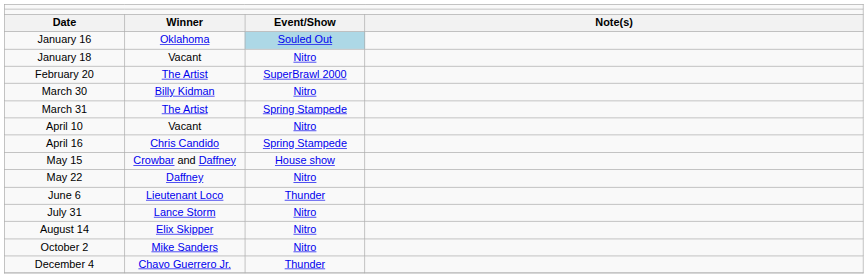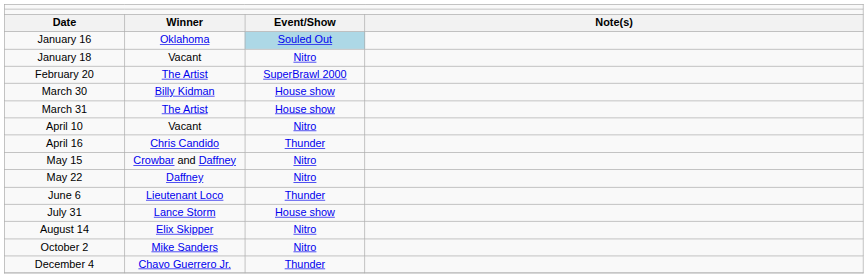 <table class="wikitable" style="text-align:center; width:100%;">
 <tr>
 <td colspan="5"></td>
 </tr>
 <tr>
 <td colspan="5"><strong></strong></td>
 </tr>
 <tr>
 <th width=14%>Date</th>
 <th width=14%>Winner</th>
 <th width=14%>Event/Show</th>
 <th width=58%>Note(s)</th>
 </tr>
 <tr>
 <td>January 16</td>
 <td><a href='#'>Oklahoma</a></td>
 <td style="background: lightblue;"><a href='#'>Souled Out</a></td>
 <td align=left></td>
 </tr>
 <tr>
 <td>January 18</td>
 <td>Vacant</td>
 <td><a href='#'>Nitro</a></td>
 <td align=left></td>
 </tr>
 <tr>
 <td>February 20</td>
 <td><a href='#'>The Artist</a></td>
 <td><a href='#'>SuperBrawl 2000</a></td>
 <td align=left></td>
 </tr>
 <tr>
 <td>March 30</td>
 <td><a href='#'>Billy Kidman</a></td>
-<td><a href='#'>Nitro</a></td>
+<td><a href='#'>House show</a></td>
 <td align=left></td>
 </tr>
 <tr>
 <td>March 31</td>
 <td><a href='#'>The Artist</a></td>
-<td><a href='#'>Spring Stampede</a></td>
+<td><a href='#'>House show</a></td>
 <td align=left></td>
 </tr>
 <tr>
 <td>April 10</td>
 <td>Vacant</td>
 <td><a href='#'>Nitro</a></td>
 <td align=left></td>
 </tr>
 <tr>
 <td>April 16</td>
 <td><a href='#'>Chris Candido</a></td>
-<td><a href='#'>Spring Stampede</a></td>
+<td><a href='#'>Thunder</a></td>
 <td align=left></td>
 </tr>
 <tr>
 <td>May 15</td>
 <td><a href='#'>Crowbar</a> and <a href='#'>Daffney</a></td>
-<td><a href='#'>House show</a></td>
+<td><a href='#'>Nitro</a></td>
 <td align=left></td>
 </tr>
 <tr>
 <td>May 22</td>
 <td><a href='#'>Daffney</a></td>
 <td><a href='#'>Nitro</a></td>
 <td align=left></td>
 </tr>
 <tr>
 <td>June 6</td>
 <td><a href='#'>Lieutenant Loco</a></td>
 <td><a href='#'>Thunder</a></td>
 <td align=left></td>
 </tr>
 <tr>
 <td>July 31</td>
 <td><a href='#'>Lance Storm</a></td>
-<td><a href='#'>Nitro</a></td>
+<td><a href='#'>House show</a></td>
 <td align=left></td>
 </tr>
 <tr>
 <td>August 14</td>
 <td><a href='#'>Elix Skipper</a></td>
 <td><a href='#'>Nitro</a></td>
 <td align=left></td>
 </tr>
 <tr>
 <td>October 2</td>
 <td><a href='#'>Mike Sanders</a></td>
 <td><a href='#'>Nitro</a></td>
 <td align=left></td>
 </tr>
 <tr>
 <td>December 4</td>
 <td><a href='#'>Chavo Guerrero Jr.</a></td>
 <td><a href='#'>Thunder</a></td>
 <td align=left></td>
 </tr>
 <tr>
 </tr>
 </table>
